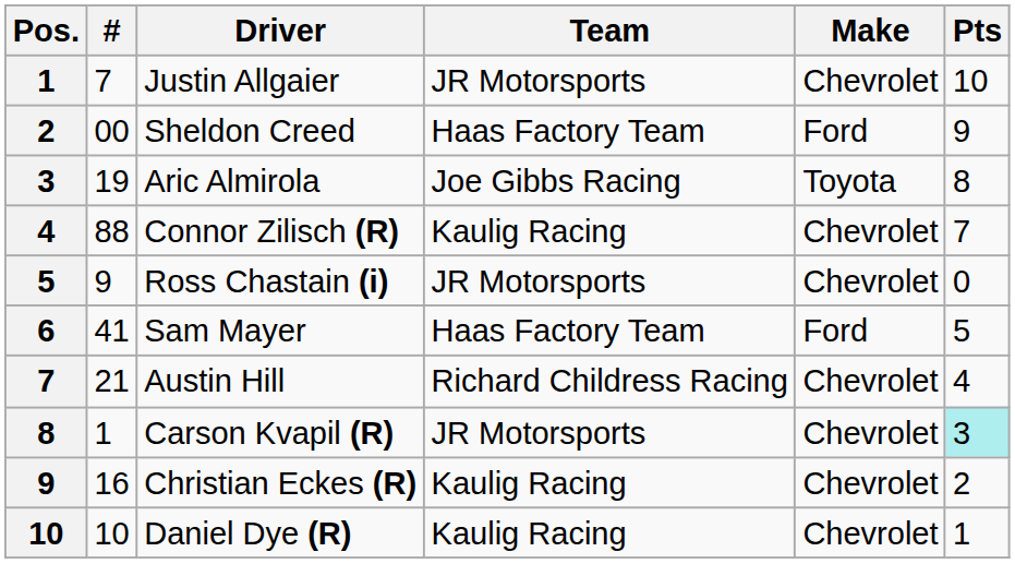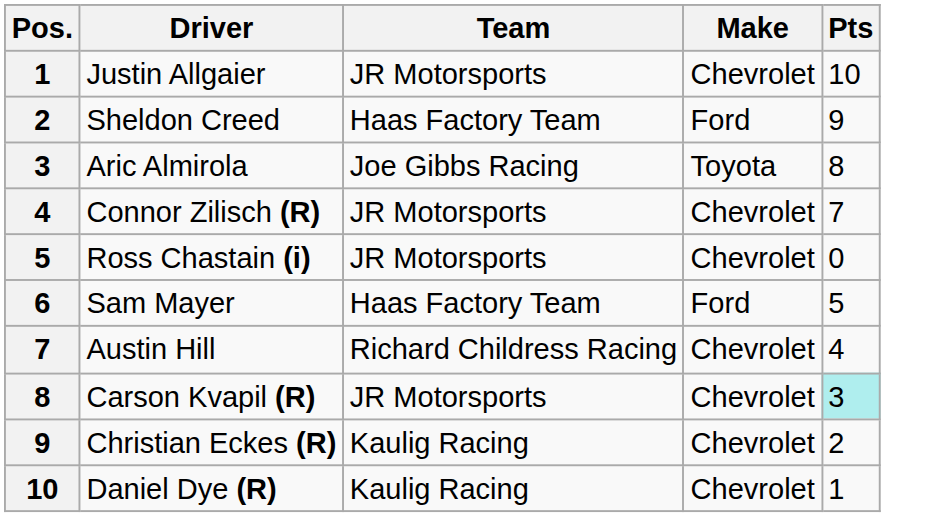 <table class="wikitable" style="font-size:95%">
 <tr>
 <th>Pos.</th>
-<th>#</th>
 <th>Driver</th>
 <th>Team</th>
 <th>Make</th>
 <th>Pts</th>
 </tr>
 <tr>
 <th>1</th>
-<td>7</td>
 <td>Justin Allgaier</td>
 <td>JR Motorsports</td>
 <td>Chevrolet</td>
 <td>10</td>
 </tr>
 <tr>
 <th>2</th>
-<td>00</td>
 <td>Sheldon Creed</td>
 <td>Haas Factory Team</td>
 <td>Ford</td>
 <td>9</td>
 </tr>
 <tr>
 <th>3</th>
-<td>19</td>
 <td>Aric Almirola</td>
 <td>Joe Gibbs Racing</td>
 <td>Toyota</td>
 <td>8</td>
 </tr>
 <tr>
 <th>4</th>
-<td>88</td>
 <td>Connor Zilisch <strong>(R)</strong></td>
-<td>Kaulig Racing</td>
+<td>JR Motorsports</td>
 <td>Chevrolet</td>
 <td>7</td>
 </tr>
 <tr>
 <th>5</th>
-<td>9</td>
 <td>Ross Chastain <strong>(i)</strong></td>
 <td>JR Motorsports</td>
 <td>Chevrolet</td>
 <td>0</td>
 </tr>
 <tr>
 <th>6</th>
-<td>41</td>
 <td>Sam Mayer</td>
 <td>Haas Factory Team</td>
 <td>Ford</td>
 <td>5</td>
 </tr>
 <tr>
 <th>7</th>
-<td>21</td>
 <td>Austin Hill</td>
 <td>Richard Childress Racing</td>
 <td>Chevrolet</td>
 <td>4</td>
 </tr>
 <tr>
 <th>8</th>
-<td>1</td>
 <td>Carson Kvapil <strong>(R)</strong></td>
 <td>JR Motorsports</td>
 <td>Chevrolet</td>
 <td style="background: paleturquoise;">3</td>
 </tr>
 <tr>
 <th>9</th>
-<td>16</td>
 <td>Christian Eckes <strong>(R)</strong></td>
 <td>Kaulig Racing</td>
 <td>Chevrolet</td>
 <td>2</td>
 </tr>
 <tr>
 <th>10</th>
-<td>10</td>
 <td>Daniel Dye <strong>(R)</strong></td>
 <td>Kaulig Racing</td>
 <td>Chevrolet</td>
 <td>1</td>
 </tr>
 </table>
